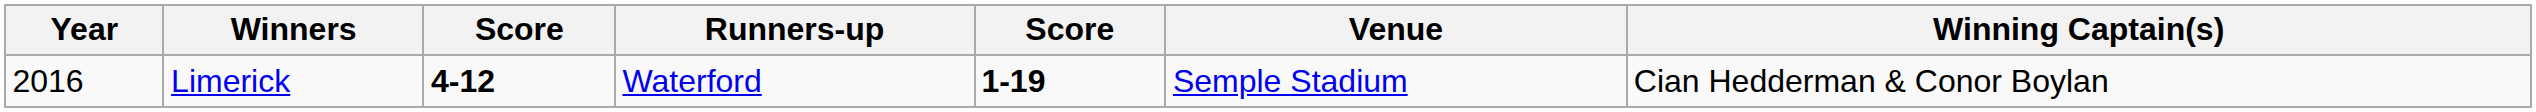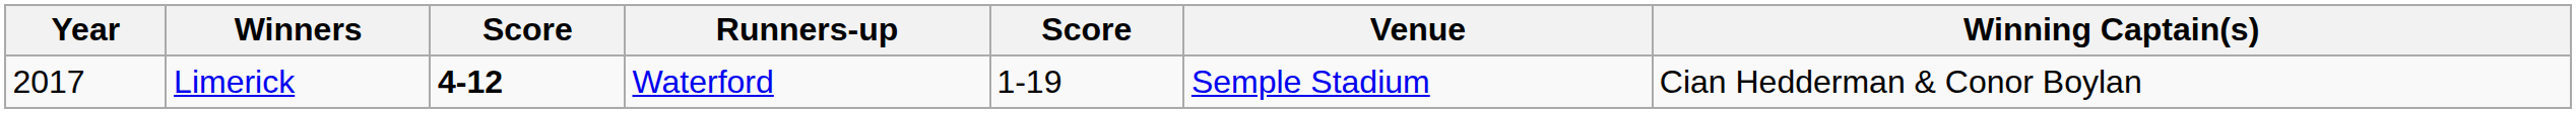 <table class="wikitable" width=100%>
 <tr>
 <th>Year</th>
 <th>Winners</th>
 <th>Score</th>
 <th>Runners-up</th>
 <th>Score</th>
 <th>Venue</th>
 <th>Winning Captain(s)</th>
 </tr>
 <tr>
-<td>2016</td>
+<td>2017</td>
 <td><a href='#'>Limerick</a></td>
 <td><strong>4-12</strong></td>
 <td><a href='#'>Waterford</a></td>
-<td><strong>1-19</strong></td>
+<td>1-19</td>
 <td><a href='#'>Semple Stadium</a></td>
 <td>Cian Hedderman & Conor Boylan</td>
 </tr>
 </table>
